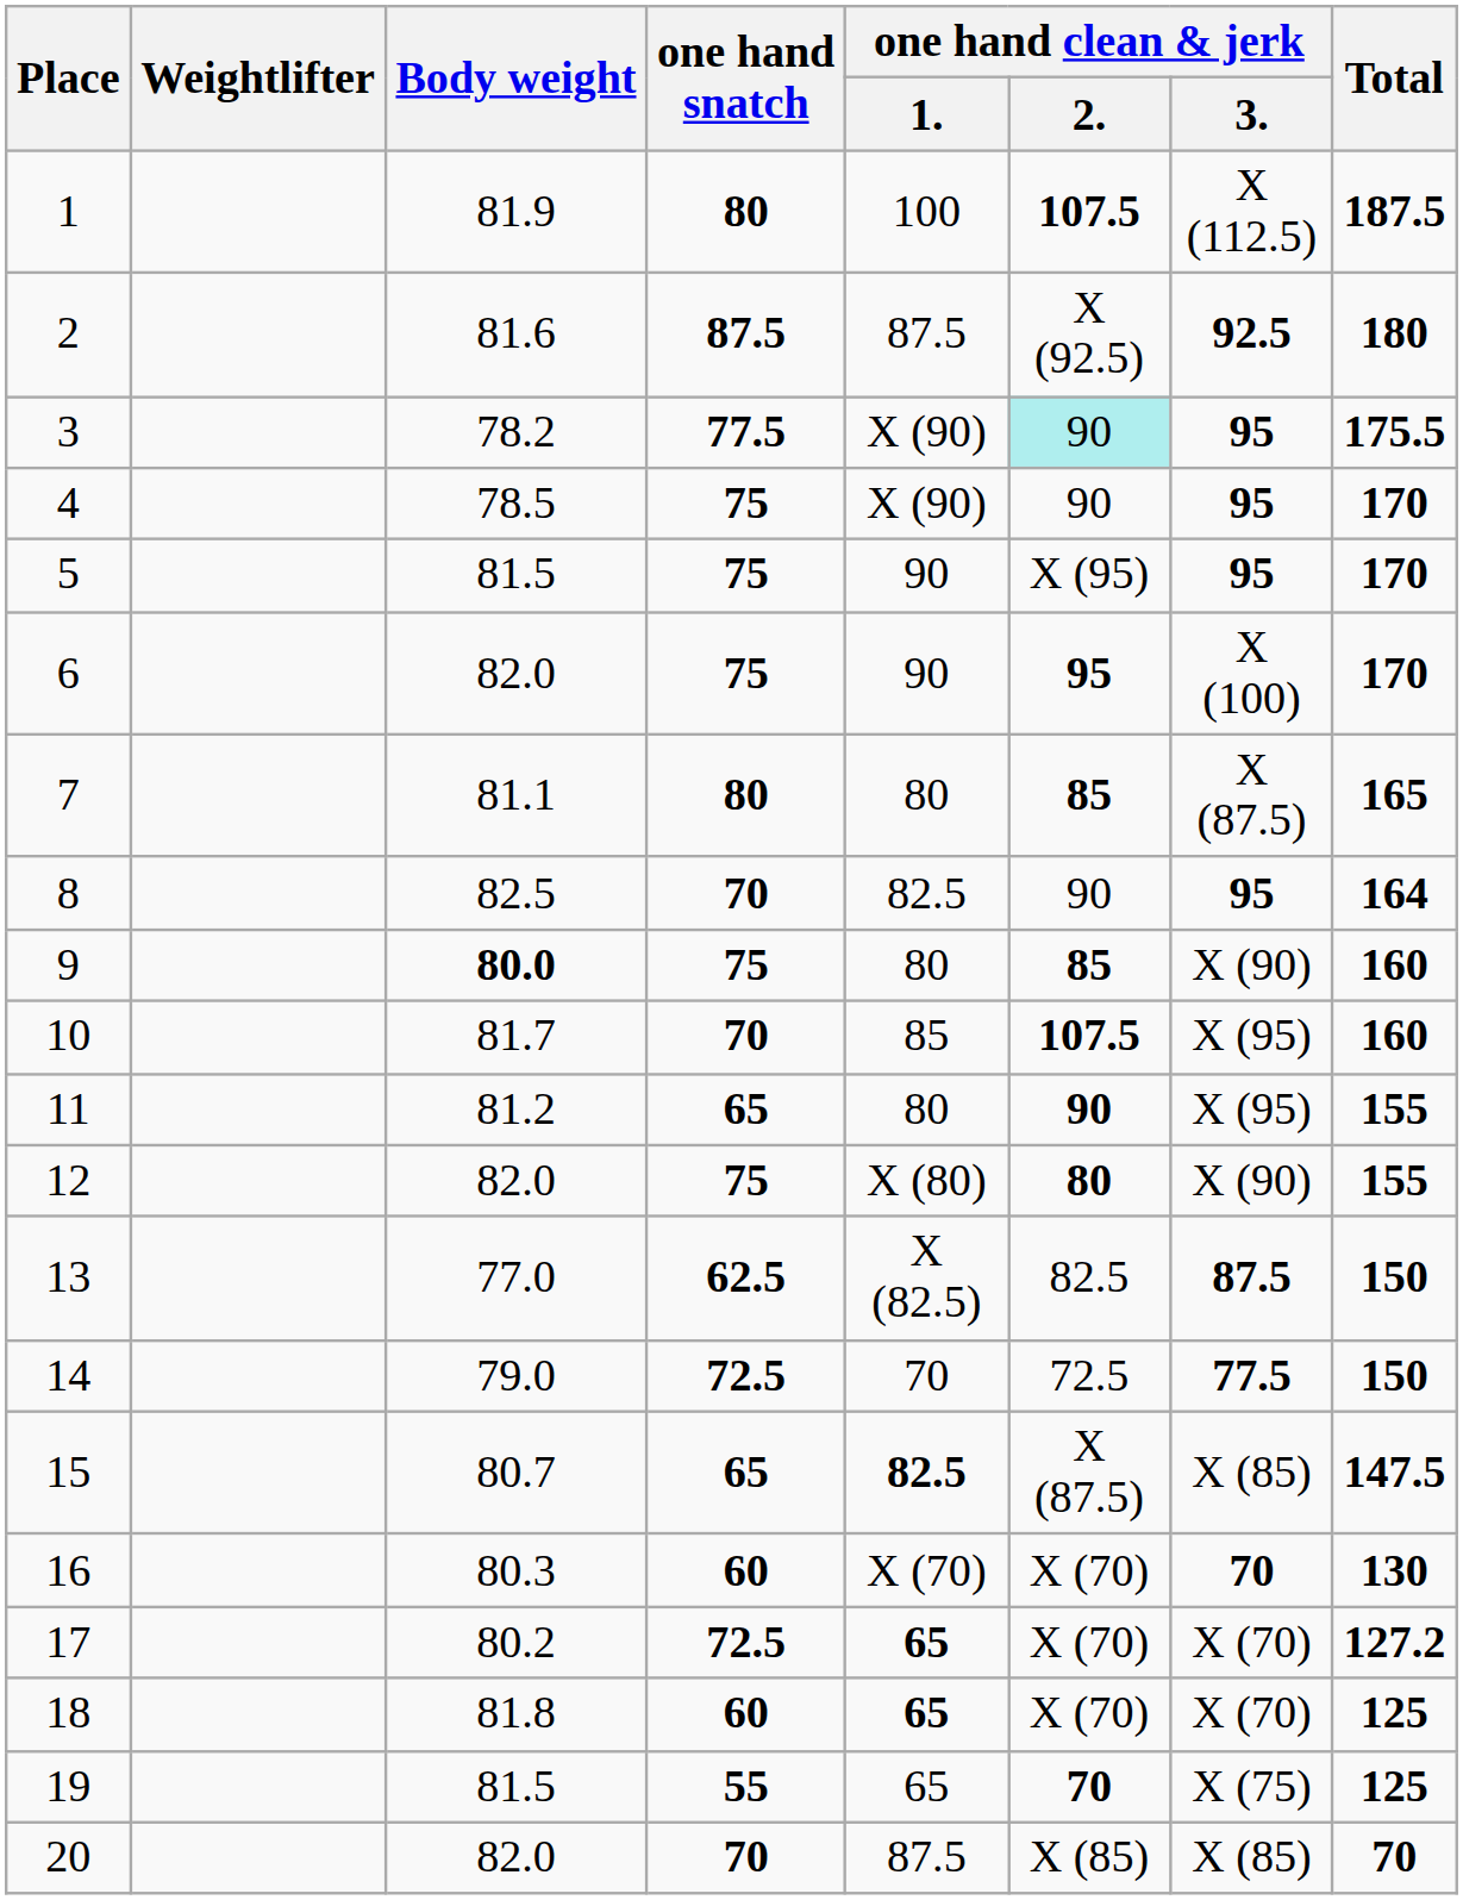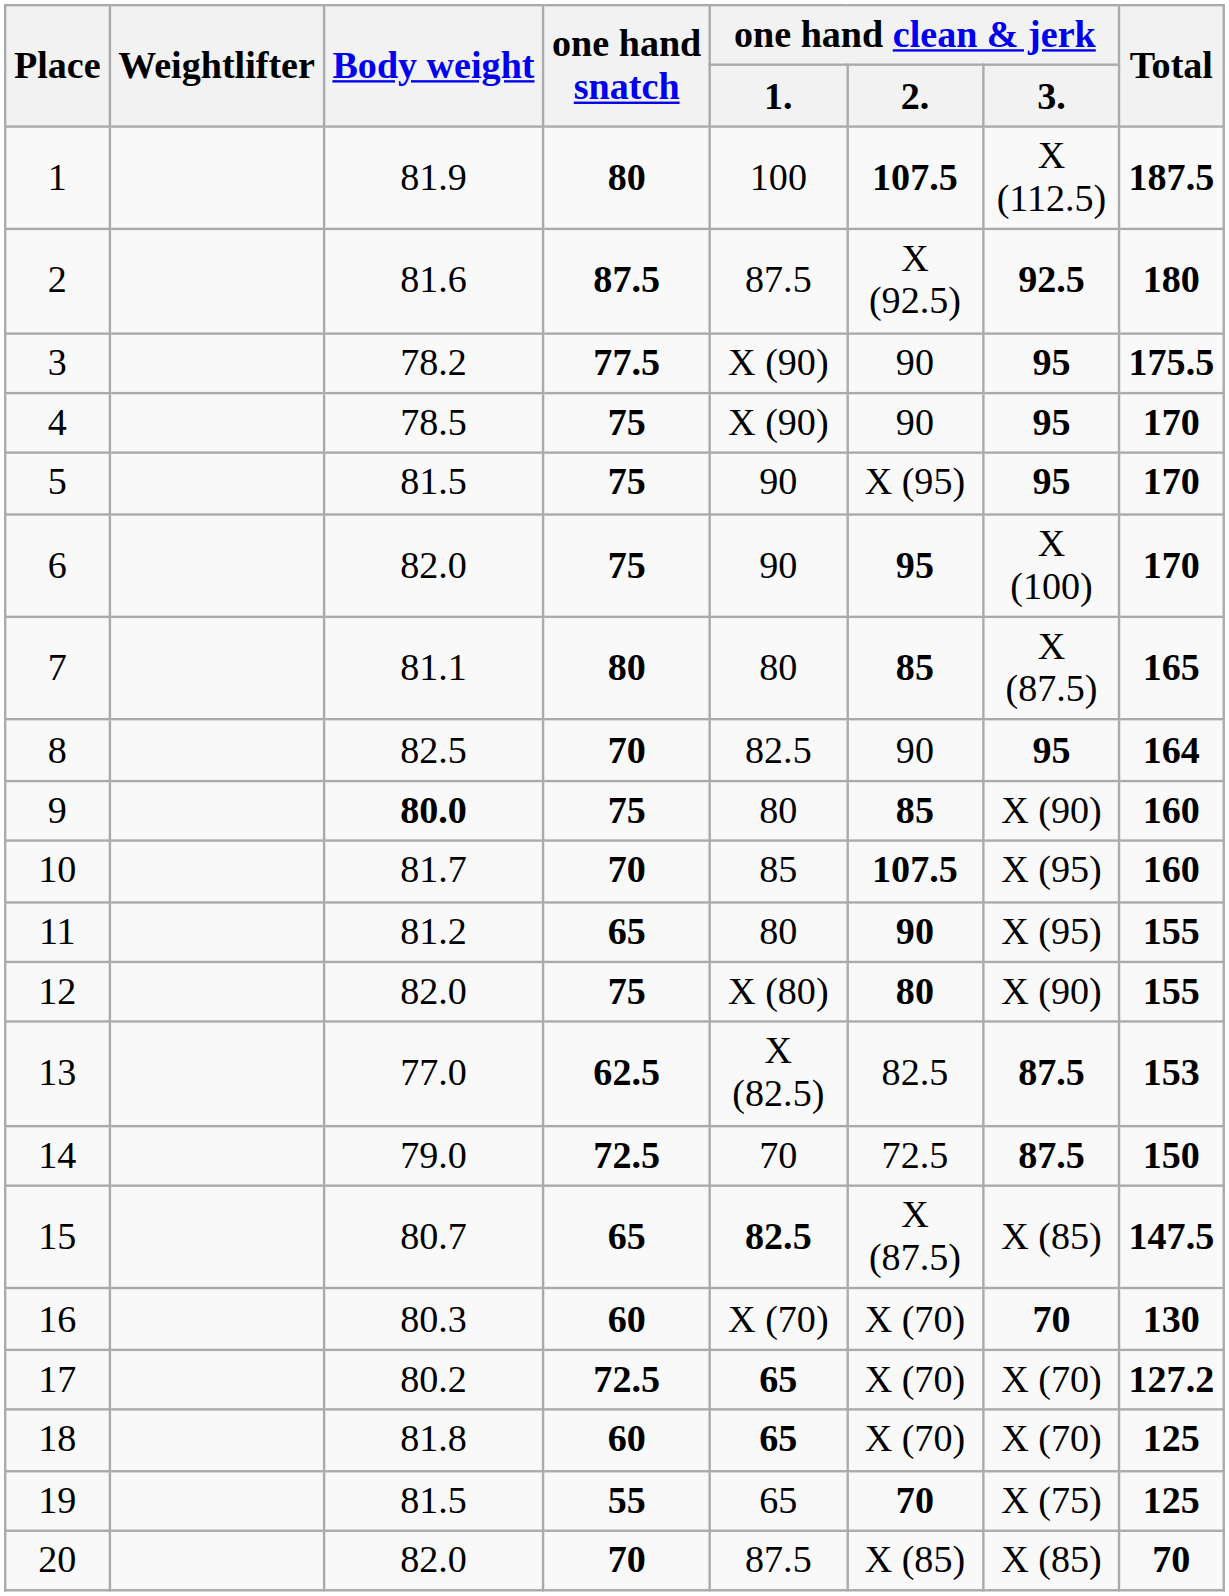 <table class=wikitable style="text-align:center">
 <tr>
 <th rowspan=2>Place</th>
 <th rowspan=2>Weightlifter</th>
 <th rowspan=2><a href='#'>Body weight</a></th>
 <th rowspan=2>one hand<br><a href='#'>snatch</a></th>
 <th colspan=3>one hand <a href='#'>clean & jerk</a></th>
 <th rowspan=2>Total</th>
 </tr>
 <tr>
 <th align=center width=50>1.</th>
 <th align=center width=50>2.</th>
 <th align=center width=50>3.</th>
 </tr>
 <tr>
 <td>1</td>
 <td align=left></td>
 <td>81.9</td>
 <td><strong>80</strong></td>
 <td>100</td>
 <td><strong>107.5</strong></td>
 <td>X (112.5)</td>
 <td><strong>187.5</strong></td>
 </tr>
 <tr>
 <td>2</td>
 <td align=left></td>
 <td>81.6</td>
 <td><strong>87.5</strong></td>
 <td>87.5</td>
 <td>X (92.5)</td>
 <td><strong>92.5</strong></td>
 <td><strong>180</strong></td>
 </tr>
 <tr>
 <td>3</td>
 <td align=left></td>
 <td>78.2</td>
 <td><strong>77.5</strong></td>
 <td>X (90)</td>
-<td style="background: paleturquoise;">90</td>
+<td>90</td>
 <td><strong>95</strong></td>
 <td><strong>175.5</strong></td>
 </tr>
 <tr>
 <td>4</td>
 <td align=left></td>
 <td>78.5</td>
 <td><strong>75</strong></td>
 <td>X (90)</td>
 <td>90</td>
 <td><strong>95</strong></td>
 <td><strong>170</strong></td>
 </tr>
 <tr>
 <td>5</td>
 <td align=left></td>
 <td>81.5</td>
 <td><strong>75</strong></td>
 <td>90</td>
 <td>X (95)</td>
 <td><strong>95</strong></td>
 <td><strong>170</strong></td>
 </tr>
 <tr>
 <td>6</td>
 <td align=left></td>
 <td>82.0</td>
 <td><strong>75</strong></td>
 <td>90</td>
 <td><strong>95</strong></td>
 <td>X (100)</td>
 <td><strong>170</strong></td>
 </tr>
 <tr>
 <td>7</td>
 <td align=left></td>
 <td>81.1</td>
 <td><strong>80</strong></td>
 <td>80</td>
 <td><strong>85</strong></td>
 <td>X (87.5)</td>
 <td><strong>165</strong></td>
 </tr>
 <tr>
 <td>8</td>
 <td align=left></td>
 <td>82.5</td>
 <td><strong>70</strong></td>
 <td>82.5</td>
 <td>90</td>
 <td><strong>95</strong></td>
 <td><strong>164</strong></td>
 </tr>
 <tr>
 <td>9</td>
 <td align=left></td>
 <td><strong>80.0</strong></td>
 <td><strong>75</strong></td>
 <td>80</td>
 <td><strong>85</strong></td>
 <td>X (90)</td>
 <td><strong>160</strong></td>
 </tr>
 <tr>
 <td>10</td>
 <td align=left></td>
 <td>81.7</td>
 <td><strong>70</strong></td>
 <td>85</td>
 <td><strong>107.5</strong></td>
 <td>X (95)</td>
 <td><strong>160</strong></td>
 </tr>
 <tr>
 <td>11</td>
 <td align=left></td>
 <td>81.2</td>
 <td><strong>65</strong></td>
 <td>80</td>
 <td><strong>90</strong></td>
 <td>X (95)</td>
 <td><strong>155</strong></td>
 </tr>
 <tr>
 <td>12</td>
 <td align=left></td>
 <td>82.0</td>
 <td><strong>75</strong></td>
 <td>X (80)</td>
 <td><strong>80</strong></td>
 <td>X (90)</td>
 <td><strong>155</strong></td>
 </tr>
 <tr>
 <td>13</td>
 <td align=left></td>
 <td>77.0</td>
 <td><strong>62.5</strong></td>
 <td>X (82.5)</td>
 <td>82.5</td>
 <td><strong>87.5</strong></td>
-<td><strong>150</strong></td>
+<td><strong>153</strong></td>
 </tr>
 <tr>
 <td>14</td>
 <td align=left></td>
 <td>79.0</td>
 <td><strong>72.5</strong></td>
 <td>70</td>
 <td>72.5</td>
-<td><strong>77.5</strong></td>
+<td><strong>87.5</strong></td>
 <td><strong>150</strong></td>
 </tr>
 <tr>
 <td>15</td>
 <td align=left></td>
 <td>80.7</td>
 <td><strong>65</strong></td>
 <td><strong>82.5</strong></td>
 <td>X (87.5)</td>
 <td>X (85)</td>
 <td><strong>147.5</strong></td>
 </tr>
 <tr>
 <td>16</td>
 <td align=left></td>
 <td>80.3</td>
 <td><strong>60</strong></td>
 <td>X (70)</td>
 <td>X (70)</td>
 <td><strong>70</strong></td>
 <td><strong>130</strong></td>
 </tr>
 <tr>
 <td>17</td>
 <td align=left></td>
 <td>80.2</td>
 <td><strong>72.5</strong></td>
 <td><strong>65</strong></td>
 <td>X (70)</td>
 <td>X (70)</td>
 <td><strong>127.2</strong></td>
 </tr>
 <tr>
 <td>18</td>
 <td align=left></td>
 <td>81.8</td>
 <td><strong>60</strong></td>
 <td><strong>65</strong></td>
 <td>X (70)</td>
 <td>X (70)</td>
 <td><strong>125</strong></td>
 </tr>
 <tr>
 <td>19</td>
 <td align=left></td>
 <td>81.5</td>
 <td><strong>55</strong></td>
 <td>65</td>
 <td><strong>70</strong></td>
 <td>X (75)</td>
 <td><strong>125</strong></td>
 </tr>
 <tr>
 <td>20</td>
 <td align=left></td>
 <td>82.0</td>
 <td><strong>70</strong></td>
 <td>87.5</td>
 <td>X (85)</td>
 <td>X (85)</td>
 <td><strong>70</strong></td>
 </tr>
 </table>
